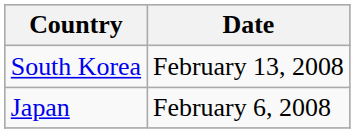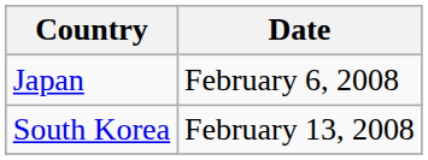 <table class="wikitable">
 <tr>
 <th>Country</th>
 <th>Date</th>
 </tr>
 <tr>
+<td><a href='#'>Japan</a></td>
+<td>February 6, 2008</td>
+</tr>
+<tr>
 <td><a href='#'>South Korea</a></td>
 <td>February 13, 2008</td>
 </tr>
-<tr>
-<td><a href='#'>Japan</a></td>
-<td>February 6, 2008</td>
-</tr>
 </table>
